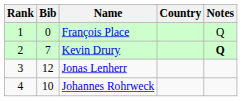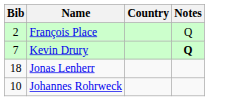 <table class="wikitable" style="text-align:center;">
 <tr>
-<th>Rank</th>
 <th>Bib</th>
 <th>Name</th>
 <th>Country</th>
 <th>Notes</th>
 </tr>
 <tr bgcolor=ccffcc>
-<td>1</td>
-<td>0</td>
+<td>2</td>
 <td align=left><a href='#'>François Place</a></td>
 <td align=left></td>
 <td>Q</td>
 </tr>
 <tr bgcolor=ccffcc>
-<td>2</td>
 <td>7</td>
 <td align=left><a href='#'>Kevin Drury</a></td>
 <td align=left></td>
 <td><strong>Q</strong></td>
 </tr>
 <tr>
-<td>3</td>
-<td>12</td>
+<td>18</td>
 <td align=left><a href='#'>Jonas Lenherr</a></td>
 <td align=left></td>
 <td></td>
 </tr>
 <tr>
-<td>4</td>
 <td>10</td>
 <td align=left><a href='#'>Johannes Rohrweck</a></td>
 <td align=left></td>
 <td></td>
 </tr>
 </table>
